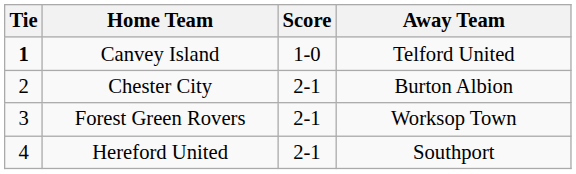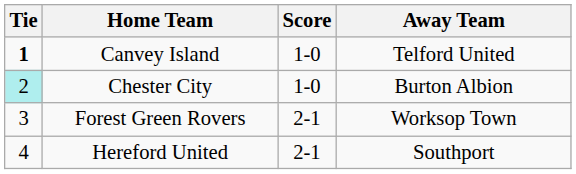 <table class="wikitable" style="text-align:center;">
 <tr>
 <th width=20>Tie</th>
 <th width=175>Home Team</th>
 <th width=20>Score</th>
 <th width=175>Away Team</th>
 </tr>
 <tr>
 <td><strong>1</strong></td>
 <td>Canvey Island</td>
 <td>1-0</td>
 <td>Telford United</td>
 </tr>
 <tr>
-<td>2</td>
+<td style="background: paleturquoise;">2</td>
 <td>Chester City</td>
-<td>2-1</td>
+<td>1-0</td>
 <td>Burton Albion</td>
 </tr>
 <tr>
 <td>3</td>
 <td>Forest Green Rovers</td>
 <td>2-1</td>
 <td>Worksop Town</td>
 </tr>
 <tr>
 <td>4</td>
 <td>Hereford United</td>
 <td>2-1</td>
 <td>Southport</td>
 </tr>
 </table>
